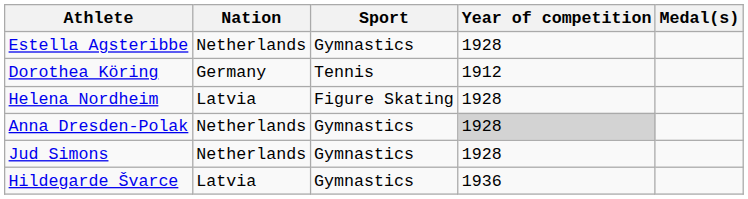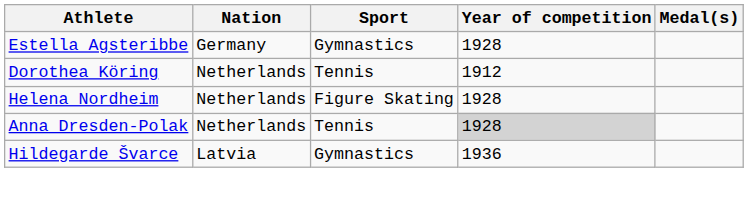 <table class="wikitable">
 <tr>
 <th>Athlete</th>
 <th>Nation</th>
 <th>Sport</th>
 <th>Year of competition</th>
 <th>Medal(s)</th>
 </tr>
 <tr>
 <td><a href='#'>Estella Agsteribbe</a></td>
-<td>Netherlands</td>
+<td>Germany</td>
 <td>Gymnastics</td>
 <td>1928</td>
 <td></td>
 </tr>
 <tr>
 <td><a href='#'>Dorothea Köring</a></td>
-<td>Germany</td>
+<td>Netherlands</td>
 <td>Tennis</td>
 <td>1912</td>
 <td></td>
 </tr>
 <tr>
 <td><a href='#'>Helena Nordheim</a></td>
-<td>Latvia</td>
+<td>Netherlands</td>
 <td>Figure Skating</td>
 <td>1928</td>
 <td></td>
 </tr>
 <tr>
 <td><a href='#'>Anna Dresden-Polak</a></td>
 <td>Netherlands</td>
-<td>Gymnastics</td>
+<td>Tennis</td>
 <td style="background: lightgrey;">1928</td>
-<td></td>
-</tr>
-<tr>
-<td><a href='#'>Jud Simons</a></td>
-<td>Netherlands</td>
-<td>Gymnastics</td>
-<td>1928</td>
 <td></td>
 </tr>
 <tr>
 <td><a href='#'>Hildegarde Švarce</a></td>
 <td>Latvia</td>
 <td>Gymnastics</td>
 <td>1936</td>
 <td></td>
 </tr>
 </table>
